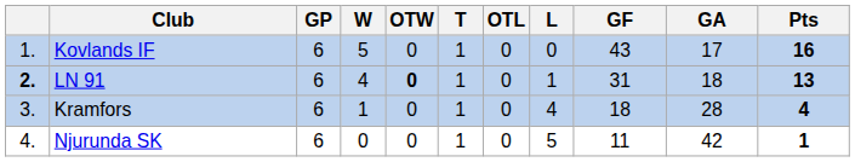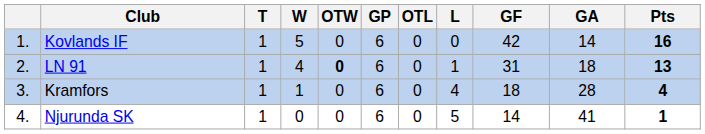 <table class="wikitable">
 <tr>
 <th width="30"></th>
 <th width="200">Club</th>
-<th width="30">GP</th>
+<th width="30">T</th>
 <th width="30">W</th>
 <th width="30">OTW</th>
-<th width="30">T</th>
+<th width="30">GP</th>
 <th width="30">OTL</th>
 <th width="30">L</th>
 <th width="70">GF</th>
 <th width="70">GA</th>
 <th width="70">Pts</th>
 </tr>
 <tr bgcolor="#BCD2EE" align="center">
 <td>1.</td>
 <td align="left"><a href='#'>Kovlands IF</a></td>
-<td>6</td>
+<td>1</td>
 <td>5</td>
 <td>0</td>
-<td>1</td>
+<td>6</td>
 <td>0</td>
 <td>0</td>
-<td>43</td>
-<td>17</td>
+<td>42</td>
+<td>14</td>
 <td><strong>16</strong></td>
 </tr>
 <tr bgcolor="#BCD2EE" align="center">
-<td><strong>2.</strong></td>
+<td>2.</td>
 <td align="left"><a href='#'>LN 91</a></td>
-<td>6</td>
+<td>1</td>
 <td>4</td>
 <td><strong>0</strong></td>
-<td>1</td>
+<td>6</td>
 <td>0</td>
 <td>1</td>
 <td>31</td>
 <td>18</td>
 <td><strong>13</strong></td>
 </tr>
 <tr bgcolor="#BCD2EE" align="center">
 <td>3.</td>
 <td align="left">Kramfors</td>
-<td>6</td>
+<td>1</td>
 <td>1</td>
 <td>0</td>
-<td>1</td>
+<td>6</td>
 <td>0</td>
 <td>4</td>
 <td>18</td>
 <td>28</td>
 <td><strong>4</strong></td>
 </tr>
 <tr bgcolor="#FFFFFF" align="center">
 <td>4.</td>
 <td align="left"><a href='#'>Njurunda SK</a></td>
+<td>1</td>
+<td>0</td>
+<td>0</td>
 <td>6</td>
 <td>0</td>
-<td>0</td>
-<td>1</td>
-<td>0</td>
 <td>5</td>
-<td>11</td>
-<td>42</td>
+<td>14</td>
+<td>41</td>
 <td><strong>1</strong></td>
 </tr>
 </table>
